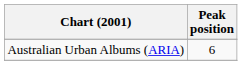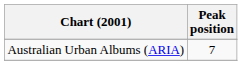 <table class="wikitable sortable">
 <tr>
 <th><strong>Chart (2001)</strong></th>
 <th><strong>Peak<br>position</strong></th>
 </tr>
 <tr>
 </tr>
 <tr>
 <td>Australian Urban Albums (<a href='#'>ARIA</a>)</td>
-<td align="center">6</td>
+<td align="center">7</td>
 </tr>
 <tr>
 </tr>
 <tr>
 </tr>
 <tr>
 </tr>
 <tr>
 </tr>
 <tr>
 </tr>
 <tr>
 </tr>
 <tr>
 </tr>
 <tr>
 </tr>
 <tr>
 </tr>
 <tr>
 </tr>
 <tr>
 </tr>
 <tr>
 </tr>
 <tr>
 </tr>
 <tr>
 </tr>
 </table>
